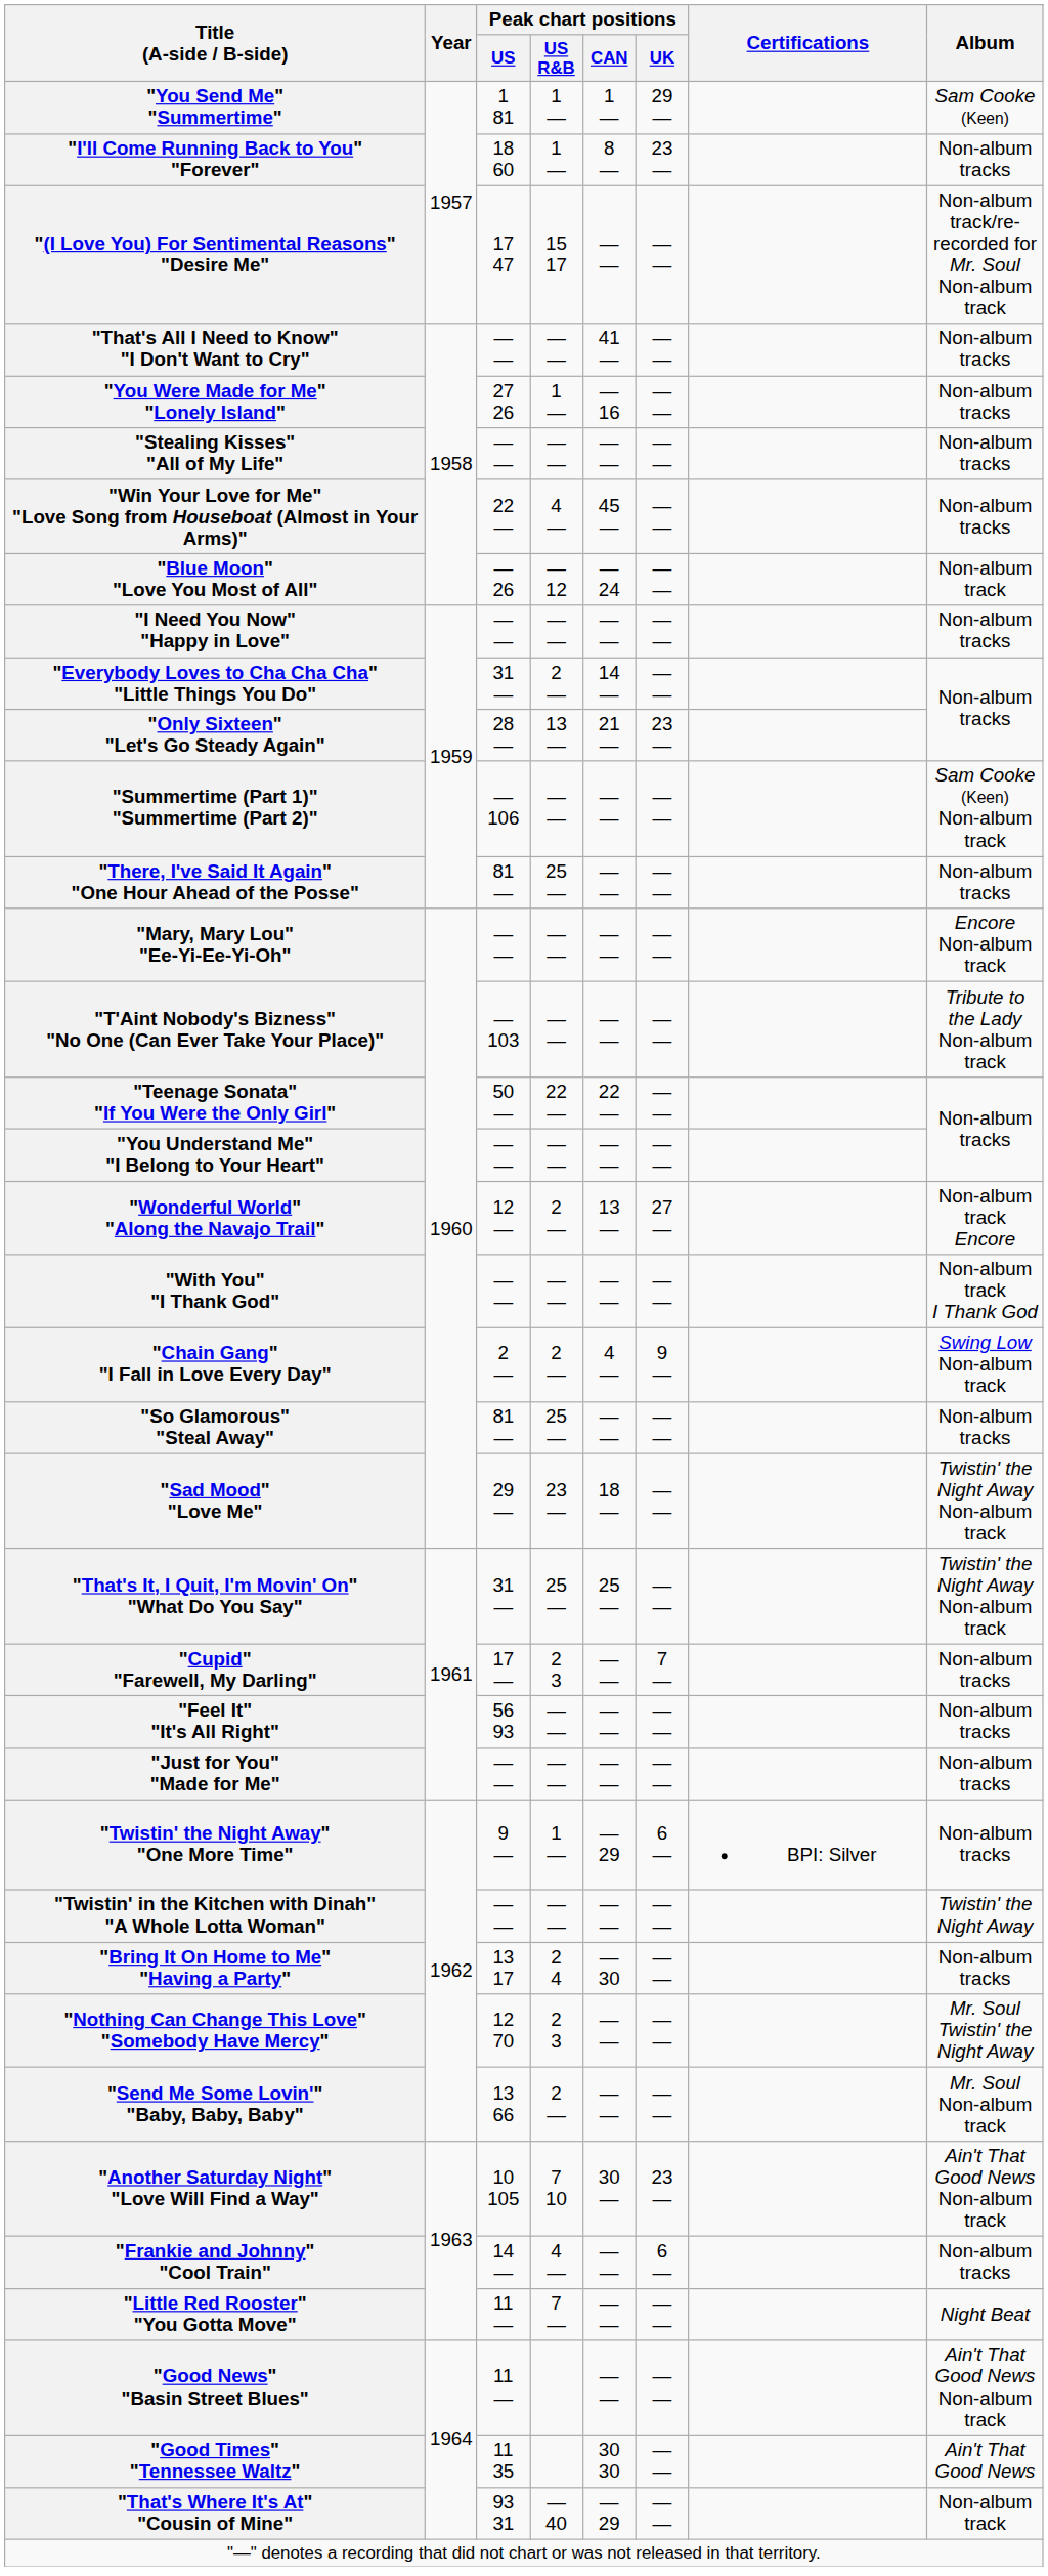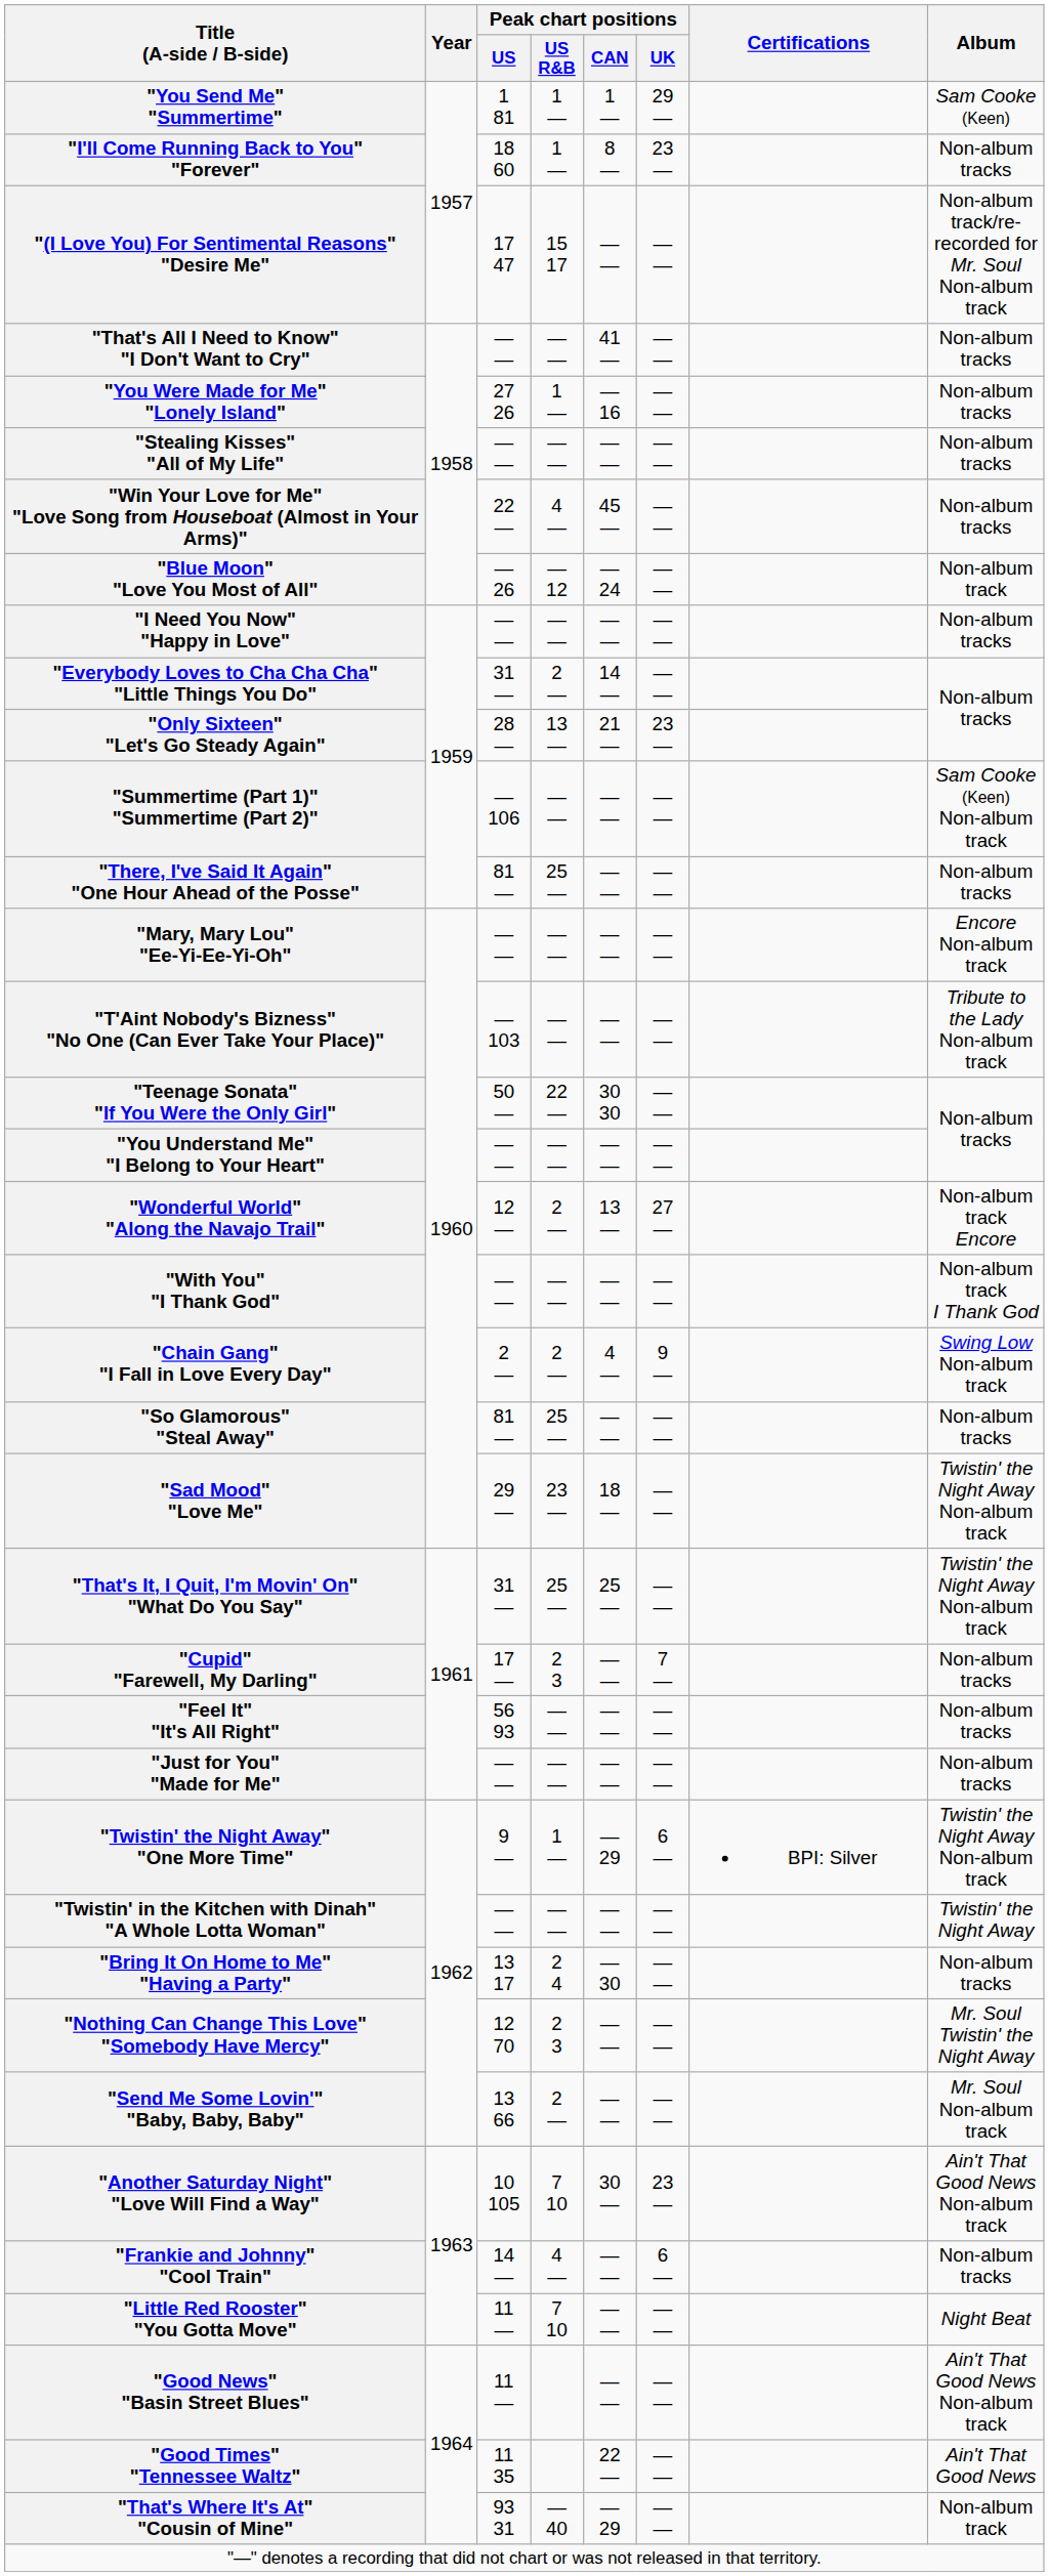 <table class="wikitable plainrowheaders" style="text-align:center;">
 <tr>
 <th scope="col" rowspan="2" style="width:21.5em;">Title<br><span>(A-side / B-side)</span></th>
 <th scope="col" rowspan="2">Year</th>
 <th scope="col" colspan="4">Peak chart positions</th>
 <th scope="col" rowspan="2" style="width:12em;"><a href='#'>Certifications</a></th>
 <th scope="col" rowspan="2">Album</th>
 </tr>
 <tr>
 <th scope="col" style="width:2.6em;font-size:90%;"><a href='#'>US</a><br></th>
 <th scope="col" style="width:2.6em;font-size:90%;"><a href='#'>US R&B</a><br></th>
 <th scope="col" style="width:2.6em;font-size:90%;"><a href='#'>CAN</a><br></th>
 <th scope="col" style="width:2.6em;font-size:90%;"><a href='#'>UK</a><br></th>
 </tr>
 <tr>
 <th scope="row">"<a href='#'>You Send Me</a>"<br>"<a href='#'>Summertime</a>"</th>
 <td rowspan="3">1957</td>
 <td>1<br>81</td>
 <td>1<br>—</td>
 <td>1<br>—</td>
 <td>29<br>—</td>
 <td></td>
 <td><em>Sam Cooke</em><small> (Keen)</small></td>
 </tr>
 <tr>
 <th scope="row">"<a href='#'>I'll Come Running Back to You</a>"<br>"Forever"</th>
 <td>18<br>60</td>
 <td>1<br>—</td>
 <td>8<br>—</td>
 <td>23<br>—</td>
 <td></td>
 <td>Non-album tracks</td>
 </tr>
 <tr>
 <th scope="row">"<a href='#'>(I Love You) For Sentimental Reasons</a>"<br>"Desire Me"</th>
 <td>17<br>47</td>
 <td>15<br>17</td>
 <td>—<br>—</td>
 <td>—<br>—</td>
 <td></td>
 <td>Non-album track/re-recorded for <em>Mr. Soul</em><br>Non-album track</td>
 </tr>
 <tr>
 <th scope="row">"That's All I Need to Know"<br>"I Don't Want to Cry"</th>
 <td rowspan="5">1958</td>
 <td>—<br>—</td>
 <td>—<br>—</td>
 <td>41<br>—</td>
 <td>—<br>—</td>
 <td></td>
 <td>Non-album tracks</td>
 </tr>
 <tr>
 <th scope="row">"<a href='#'>You Were Made for Me</a>"<br>"<a href='#'>Lonely Island</a>"</th>
 <td>27<br>26</td>
 <td>1<br>—</td>
 <td>—<br>16</td>
 <td>—<br>—</td>
 <td></td>
 <td>Non-album tracks</td>
 </tr>
 <tr>
 <th scope="row">"Stealing Kisses"<br>"All of My Life"</th>
 <td>—<br>—</td>
 <td>—<br>—</td>
 <td>—<br>—</td>
 <td>—<br>—</td>
 <td></td>
 <td>Non-album tracks</td>
 </tr>
 <tr>
 <th scope="row">"Win Your Love for Me"<br>"Love Song from <em>Houseboat</em> (Almost in Your Arms)"</th>
 <td>22<br>—</td>
 <td>4<br>—</td>
 <td>45<br>—</td>
 <td>—<br>—</td>
 <td></td>
 <td>Non-album tracks</td>
 </tr>
 <tr>
 <th scope="row">"<a href='#'>Blue Moon</a>"<br>"Love You Most of All"</th>
 <td>—<br>26</td>
 <td>—<br>12</td>
 <td>—<br>24</td>
 <td>—<br>—</td>
 <td></td>
 <td>Non-album track</td>
 </tr>
 <tr>
 <th scope="row">"I Need You Now"<br>"Happy in Love"</th>
 <td rowspan="5">1959</td>
 <td>—<br>—</td>
 <td>—<br>—</td>
 <td>—<br>—</td>
 <td>—<br>—</td>
 <td></td>
 <td>Non-album tracks</td>
 </tr>
 <tr>
 <th scope="row">"<a href='#'>Everybody Loves to Cha Cha Cha</a>"<br>"Little Things You Do"</th>
 <td>31<br>—</td>
 <td>2<br>—</td>
 <td>14<br>—</td>
 <td>—<br>—</td>
 <td></td>
 <td rowspan="2">Non-album tracks</td>
 </tr>
 <tr>
 <th scope="row">"<a href='#'>Only Sixteen</a>"<br>"Let's Go Steady Again"</th>
 <td>28<br>—</td>
 <td>13<br>—</td>
 <td>21<br>—</td>
 <td>23<br>—</td>
 <td></td>
 </tr>
 <tr>
 <th scope="row">"Summertime (Part 1)"<br>"Summertime (Part 2)"</th>
 <td>—<br>106</td>
 <td>—<br>—</td>
 <td>—<br>—</td>
 <td>—<br>—</td>
 <td></td>
 <td><em>Sam Cooke</em><br><small>(Keen)</small><br>Non-album track</td>
 </tr>
 <tr>
 <th scope="row">"<a href='#'>There, I've Said It Again</a>"<br>"One Hour Ahead of the Posse"</th>
 <td>81<br>—</td>
 <td>25<br>—</td>
 <td>—<br>—</td>
 <td>—<br>—</td>
 <td></td>
 <td>Non-album tracks</td>
 </tr>
 <tr>
 <th scope="row">"Mary, Mary Lou"<br>"Ee-Yi-Ee-Yi-Oh"</th>
 <td rowspan="9">1960</td>
 <td>—<br>—</td>
 <td>—<br>—</td>
 <td>—<br>—</td>
 <td>—<br>—</td>
 <td></td>
 <td><em>Encore</em><br>Non-album track</td>
 </tr>
 <tr>
 <th scope="row">"T'Aint Nobody's Bizness"<br>"No One (Can Ever Take Your Place)"</th>
 <td>—<br>103</td>
 <td>—<br>—</td>
 <td>—<br>—</td>
 <td>—<br>—</td>
 <td></td>
 <td><em>Tribute to the Lady</em><br>Non-album track</td>
 </tr>
 <tr>
 <th scope="row">"Teenage Sonata"<br>"<a href='#'>If You Were the Only Girl</a>"</th>
 <td>50<br>—</td>
 <td>22<br>—</td>
-<td>22<br>—</td>
+<td>30<br>30</td>
 <td>—<br>—</td>
 <td></td>
 <td rowspan="2">Non-album tracks</td>
 </tr>
 <tr>
 <th scope="row">"You Understand Me"<br>"I Belong to Your Heart"</th>
 <td>—<br>—</td>
 <td>—<br>—</td>
 <td>—<br>—</td>
 <td>—<br>—</td>
 <td></td>
 </tr>
 <tr>
 <th scope="row">"<a href='#'>Wonderful World</a>"<br>"<a href='#'>Along the Navajo Trail</a>"</th>
 <td>12<br>—</td>
 <td>2<br>—</td>
 <td>13<br>—</td>
 <td>27<br>—</td>
 <td></td>
 <td>Non-album track<br><em>Encore</em></td>
 </tr>
 <tr>
 <th scope="row">"With You"<br>"I Thank God"</th>
 <td>—<br>—</td>
 <td>—<br>—</td>
 <td>—<br>—</td>
 <td>—<br>—</td>
 <td></td>
 <td>Non-album track<br><em>I Thank God</em></td>
 </tr>
 <tr>
 <th scope="row">"<a href='#'>Chain Gang</a>"<br>"I Fall in Love Every Day"</th>
 <td>2<br>—</td>
 <td>2<br>—</td>
 <td>4<br>—</td>
 <td>9<br>—</td>
 <td></td>
 <td><em><a href='#'>Swing Low</a></em><br>Non-album track</td>
 </tr>
 <tr>
 <th scope="row">"So Glamorous"<br>"Steal Away"</th>
 <td>81<br>—</td>
 <td>25<br>—</td>
 <td>—<br>—</td>
 <td>—<br>—</td>
 <td></td>
 <td>Non-album tracks</td>
 </tr>
 <tr>
 <th scope="row">"<a href='#'>Sad Mood</a>"<br>"Love Me"</th>
 <td>29<br>—</td>
 <td>23<br>—</td>
 <td>18<br>—</td>
 <td>—<br>—</td>
 <td></td>
 <td><em>Twistin' the Night Away</em><br>Non-album track</td>
 </tr>
 <tr>
 <th scope="row">"<a href='#'>That's It, I Quit, I'm Movin' On</a>"<br>"What Do You Say"</th>
 <td rowspan="4">1961</td>
 <td>31<br>—</td>
 <td>25<br>—</td>
 <td>25<br>—</td>
 <td>—<br>—</td>
 <td></td>
 <td><em>Twistin' the Night Away</em><br>Non-album track</td>
 </tr>
 <tr>
 <th scope="row">"<a href='#'>Cupid</a>"<br>"Farewell, My Darling"</th>
 <td>17<br>—</td>
 <td>2<br>3</td>
 <td>—<br>—</td>
 <td>7<br>—</td>
 <td></td>
 <td>Non-album tracks</td>
 </tr>
 <tr>
 <th scope="row">"Feel It"<br>"It's All Right"</th>
 <td>56<br>93</td>
 <td>—<br>—</td>
 <td>—<br>—</td>
 <td>—<br>—</td>
 <td></td>
 <td>Non-album tracks</td>
 </tr>
 <tr>
 <th scope="row">"Just for You"<br>"Made for Me"</th>
 <td>—<br>—</td>
 <td>—<br>—</td>
 <td>—<br>—</td>
 <td>—<br>—</td>
 <td></td>
 <td>Non-album tracks</td>
 </tr>
 <tr>
 <th scope="row">"<a href='#'>Twistin' the Night Away</a>"<br>"One More Time"</th>
 <td rowspan="5">1962</td>
 <td>9<br>—</td>
 <td>1<br>—</td>
 <td>—<br>29</td>
 <td>6<br>—</td>
 <td><br><ul><li>BPI: Silver</li></ul></td>
-<td>Non-album tracks</td>
+<td><em>Twistin' the Night Away</em><br>Non-album track</td>
 </tr>
 <tr>
 <th scope="row">"Twistin' in the Kitchen with Dinah"<br>"A Whole Lotta Woman"</th>
 <td>—<br>—</td>
 <td>—<br>—</td>
 <td>—<br>—</td>
 <td>—<br>—</td>
 <td></td>
 <td><em>Twistin' the Night Away</em></td>
 </tr>
 <tr>
 <th scope="row">"<a href='#'>Bring It On Home to Me</a>"<br>"<a href='#'>Having a Party</a>"</th>
 <td>13<br>17</td>
 <td>2<br>4</td>
 <td>—<br>30</td>
 <td>—<br>—</td>
 <td></td>
 <td>Non-album tracks</td>
 </tr>
 <tr>
 <th scope="row">"<a href='#'>Nothing Can Change This Love</a>"<br>"<a href='#'>Somebody Have Mercy</a>"</th>
 <td>12<br>70</td>
 <td>2<br>3</td>
 <td>—<br>—</td>
 <td>—<br>—</td>
 <td></td>
 <td><em>Mr. Soul</em><br><em>Twistin' the Night Away</em></td>
 </tr>
 <tr>
 <th scope="row">"<a href='#'>Send Me Some Lovin'</a>"<br>"Baby, Baby, Baby"</th>
 <td>13<br>66</td>
 <td>2<br>—</td>
 <td>—<br>—</td>
 <td>—<br>—</td>
 <td></td>
 <td><em>Mr. Soul</em><br>Non-album track</td>
 </tr>
 <tr>
 <th scope="row">"<a href='#'>Another Saturday Night</a>"<br>"Love Will Find a Way"</th>
 <td rowspan="3">1963</td>
 <td>10<br>105</td>
 <td>7<br>10</td>
 <td>30<br>—</td>
 <td>23<br>—</td>
 <td></td>
 <td><em>Ain't That Good News</em><br>Non-album track</td>
 </tr>
 <tr>
 <th scope="row">"<a href='#'>Frankie and Johnny</a>"<br>"Cool Train"</th>
 <td>14<br>—</td>
 <td>4<br>—</td>
 <td>—<br>—</td>
 <td>6<br>—</td>
 <td></td>
 <td>Non-album tracks</td>
 </tr>
 <tr>
 <th scope="row">"<a href='#'>Little Red Rooster</a>"<br>"You Gotta Move"</th>
 <td>11<br>—</td>
-<td>7<br>—</td>
+<td>7<br>10</td>
 <td>—<br>—</td>
 <td>—<br>—</td>
 <td></td>
 <td><em>Night Beat</em></td>
 </tr>
 <tr>
 <th scope="row">"<a href='#'>Good News</a>"<br>"Basin Street Blues"</th>
 <td rowspan="3">1964</td>
 <td>11<br>—</td>
 <td></td>
 <td>—<br>—</td>
 <td>— <br>—</td>
 <td></td>
 <td><em>Ain't That Good News</em><br>Non-album track</td>
 </tr>
 <tr>
 <th scope="row">"<a href='#'>Good Times</a>"<br>"<a href='#'>Tennessee Waltz</a>"</th>
 <td>11<br>35</td>
 <td></td>
-<td>30<br>30</td>
+<td>22<br>—</td>
 <td>— <br>—</td>
 <td></td>
 <td><em>Ain't That Good News</em></td>
 </tr>
 <tr>
 <th scope="row">"<a href='#'>That's Where It's At</a>"<br>"Cousin of Mine"</th>
 <td>93<br>31</td>
 <td>—<br>40</td>
 <td>—<br>29</td>
 <td>—<br>—</td>
 <td></td>
 <td>Non-album track</td>
 </tr>
 <tr>
 <td colspan="14" style="font-size:90%">"—" denotes a recording that did not chart or was not released in that territory.</td>
 </tr>
 </table>
